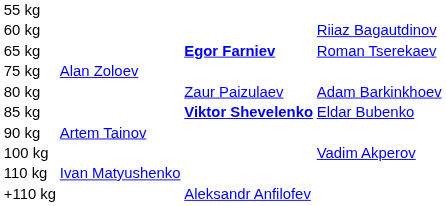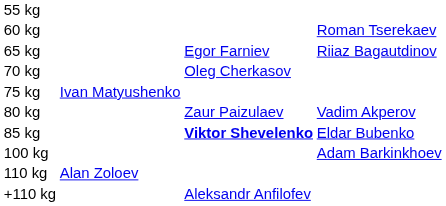 <table>
 <tr>
 <td>55 kg</td>
 <td></td>
 <td></td>
 <td></td>
 </tr>
 <tr>
 <td>60 kg</td>
 <td></td>
 <td></td>
-<td><a href='#'>Riiaz Bagautdinov</a><br></td>
+<td><a href='#'>Roman Tserekaev</a><br></td>
 </tr>
 <tr>
 <td>65 kg</td>
 <td></td>
-<td><strong><a href='#'>Egor Farniev</a><br></strong></td>
-<td><a href='#'>Roman Tserekaev</a><br></td>
+<td><a href='#'>Egor Farniev</a><br></td>
+<td><a href='#'>Riiaz Bagautdinov</a><br></td>
+</tr>
+<tr>
+<td>70 kg</td>
+<td></td>
+<td><a href='#'>Oleg Cherkasov</a><br></td>
+<td></td>
 </tr>
 <tr>
 <td>75 kg</td>
-<td><a href='#'>Alan Zoloev</a><br></td>
+<td><a href='#'>Ivan Matyushenko</a><br></td>
 <td></td>
 <td></td>
 </tr>
 <tr>
 <td>80 kg</td>
 <td></td>
 <td><a href='#'>Zaur Paizulaev</a><br></td>
-<td><a href='#'>Adam Barkinkhoev</a><br></td>
+<td><a href='#'>Vadim Akperov</a><br></td>
 </tr>
 <tr>
 <td>85 kg</td>
 <td></td>
 <td><strong><a href='#'>Viktor Shevelenko</a><br></strong></td>
 <td><a href='#'>Eldar Bubenko</a><br></td>
 </tr>
 <tr>
-<td>90 kg</td>
-<td><a href='#'>Artem Tainov</a><br></td>
-<td></td>
-<td></td>
-</tr>
-<tr>
 <td>100 kg</td>
 <td></td>
 <td></td>
-<td><a href='#'>Vadim Akperov</a><br></td>
+<td><a href='#'>Adam Barkinkhoev</a><br></td>
 </tr>
 <tr>
 <td>110 kg</td>
-<td><a href='#'>Ivan Matyushenko</a><br></td>
+<td><a href='#'>Alan Zoloev</a><br></td>
 <td></td>
 <td></td>
 </tr>
 <tr>
 <td>+110 kg</td>
 <td></td>
 <td><a href='#'>Aleksandr Anfilofev</a><br></td>
 <td></td>
 </tr>
 </table>
